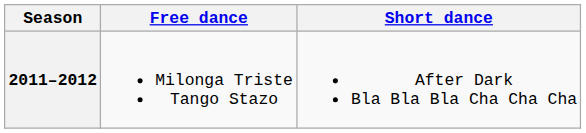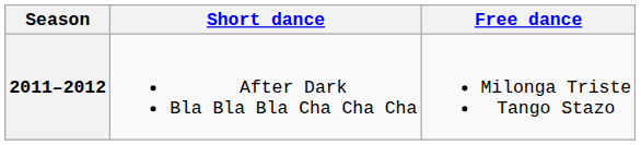 <table class=wikitable style=text-align:center>
 <tr>
 <th>Season</th>
+<th><a href='#'>Short dance</a></th>
 <th><a href='#'>Free dance</a></th>
-<th><a href='#'>Short dance</a></th>
 </tr>
 <tr>
 <th>2011–2012 <br> </th>
+<td><br><ul><li> After Dark <br></li><li> Bla Bla Bla Cha Cha Cha <br></li></ul></td>
 <td><br><ul><li>Milonga Triste <br></li><li>Tango Stazo <br></li></ul></td>
-<td><br><ul><li> After Dark <br></li><li> Bla Bla Bla Cha Cha Cha <br></li></ul></td>
 </tr>
 </table>
